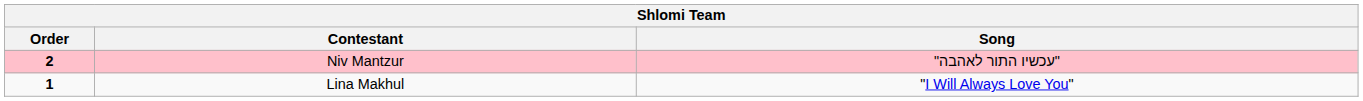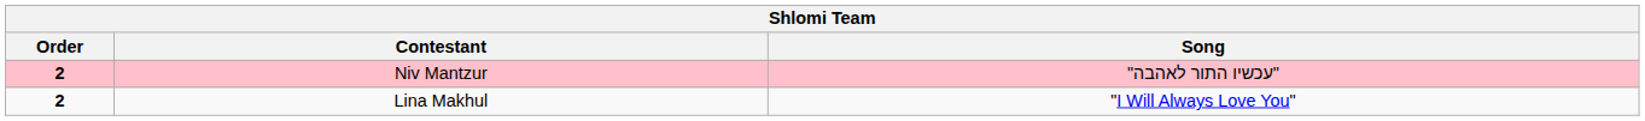 <table class="wikitable" style="text-align: center; width:95%;">
 <tr>
 <th colspan=3>Shlomi Team</th>
 </tr>
 <tr>
 <th width="5%">Order</th>
 <th width="30%">Contestant</th>
 <th width="40%">Song</th>
 </tr>
 <tr>
 <td bgcolor="pink" align="center"><strong>2</strong></td>
 <td bgcolor="pink">Niv Mantzur</td>
 <td bgcolor="pink">"עכשיו התור לאהבה"</td>
 </tr>
 <tr>
-<td align="center"><strong>1</strong></td>
+<td align="center"><strong>2</strong></td>
 <td>Lina Makhul</td>
 <td>"<a href='#'>I Will Always Love You</a>"</td>
 </tr>
 </table>
